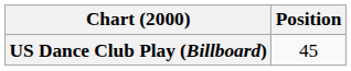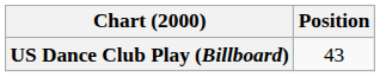 <table class="wikitable plainrowheaders" style="text-align:center">
 <tr>
 <th scope="col">Chart (2000)</th>
 <th scope="col">Position</th>
 </tr>
 <tr>
 <th scope="row">US Dance Club Play (<em>Billboard</em>)</th>
-<td>45</td>
+<td>43</td>
 </tr>
 </table>
